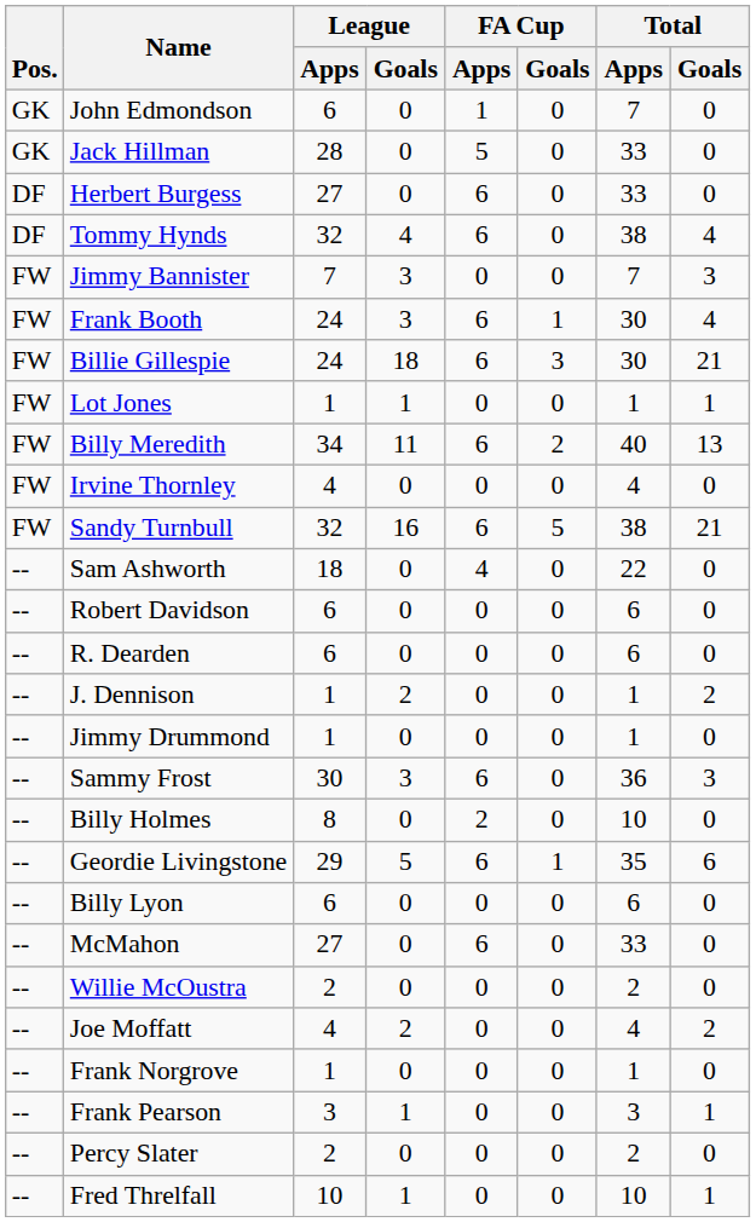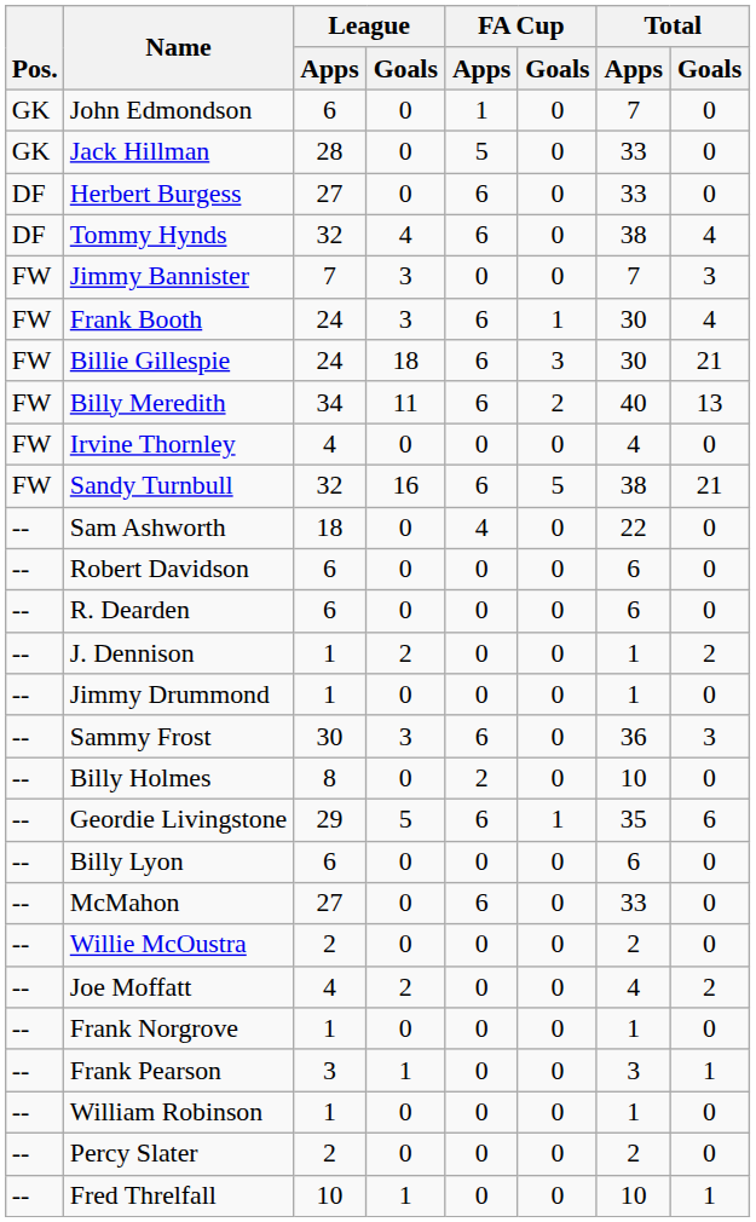 <table class="wikitable" style="text-align:center">
 <tr>
 <th rowspan="2" valign="bottom">Pos.</th>
 <th rowspan="2">Name</th>
 <th colspan="2" width="85">League</th>
 <th colspan="2" width="85">FA Cup</th>
 <th colspan="2" width="85">Total</th>
 </tr>
 <tr>
 <th>Apps</th>
 <th>Goals</th>
 <th>Apps</th>
 <th>Goals</th>
 <th>Apps</th>
 <th>Goals</th>
 </tr>
 <tr>
 <td align="left">GK</td>
 <td align="left">John Edmondson</td>
 <td>6</td>
 <td>0</td>
 <td>1</td>
 <td>0</td>
 <td>7</td>
 <td>0</td>
 </tr>
 <tr>
 <td align="left">GK</td>
 <td align="left"> <a href='#'>Jack Hillman</a></td>
 <td>28</td>
 <td>0</td>
 <td>5</td>
 <td>0</td>
 <td>33</td>
 <td>0</td>
 </tr>
 <tr>
 <td align="left">DF</td>
 <td align="left"> <a href='#'>Herbert Burgess</a></td>
 <td>27</td>
 <td>0</td>
 <td>6</td>
 <td>0</td>
 <td>33</td>
 <td>0</td>
 </tr>
 <tr>
 <td align="left">DF</td>
 <td align="left"> <a href='#'>Tommy Hynds</a></td>
 <td>32</td>
 <td>4</td>
 <td>6</td>
 <td>0</td>
 <td>38</td>
 <td>4</td>
 </tr>
 <tr>
 <td align="left">FW</td>
 <td align="left"> <a href='#'>Jimmy Bannister</a></td>
 <td>7</td>
 <td>3</td>
 <td>0</td>
 <td>0</td>
 <td>7</td>
 <td>3</td>
 </tr>
 <tr>
 <td align="left">FW</td>
 <td align="left"> <a href='#'>Frank Booth</a></td>
 <td>24</td>
 <td>3</td>
 <td>6</td>
 <td>1</td>
 <td>30</td>
 <td>4</td>
 </tr>
 <tr>
 <td align="left">FW</td>
 <td align="left"> <a href='#'>Billie Gillespie</a></td>
 <td>24</td>
 <td>18</td>
 <td>6</td>
 <td>3</td>
 <td>30</td>
 <td>21</td>
-</tr>
-<tr>
-<td align="left">FW</td>
-<td align="left"> <a href='#'>Lot Jones</a></td>
-<td>1</td>
-<td>1</td>
-<td>0</td>
-<td>0</td>
-<td>1</td>
-<td>1</td>
 </tr>
 <tr>
 <td align="left">FW</td>
 <td align="left"> <a href='#'>Billy Meredith</a></td>
 <td>34</td>
 <td>11</td>
 <td>6</td>
 <td>2</td>
 <td>40</td>
 <td>13</td>
 </tr>
 <tr>
 <td align="left">FW</td>
 <td align="left"> <a href='#'>Irvine Thornley</a></td>
 <td>4</td>
 <td>0</td>
 <td>0</td>
 <td>0</td>
 <td>4</td>
 <td>0</td>
 </tr>
 <tr>
 <td align="left">FW</td>
 <td align="left"> <a href='#'>Sandy Turnbull</a></td>
 <td>32</td>
 <td>16</td>
 <td>6</td>
 <td>5</td>
 <td>38</td>
 <td>21</td>
 </tr>
 <tr>
 <td align="left">--</td>
 <td align="left">Sam Ashworth</td>
 <td>18</td>
 <td>0</td>
 <td>4</td>
 <td>0</td>
 <td>22</td>
 <td>0</td>
 </tr>
 <tr>
 <td align="left">--</td>
 <td align="left">Robert Davidson</td>
 <td>6</td>
 <td>0</td>
 <td>0</td>
 <td>0</td>
 <td>6</td>
 <td>0</td>
 </tr>
 <tr>
 <td align="left">--</td>
 <td align="left">R. Dearden</td>
 <td>6</td>
 <td>0</td>
 <td>0</td>
 <td>0</td>
 <td>6</td>
 <td>0</td>
 </tr>
 <tr>
 <td align="left">--</td>
 <td align="left">J. Dennison</td>
 <td>1</td>
 <td>2</td>
 <td>0</td>
 <td>0</td>
 <td>1</td>
 <td>2</td>
 </tr>
 <tr>
 <td align="left">--</td>
 <td align="left">Jimmy Drummond</td>
 <td>1</td>
 <td>0</td>
 <td>0</td>
 <td>0</td>
 <td>1</td>
 <td>0</td>
 </tr>
 <tr>
 <td align="left">--</td>
 <td align="left">Sammy Frost</td>
 <td>30</td>
 <td>3</td>
 <td>6</td>
 <td>0</td>
 <td>36</td>
 <td>3</td>
 </tr>
 <tr>
 <td align="left">--</td>
 <td align="left">Billy Holmes</td>
 <td>8</td>
 <td>0</td>
 <td>2</td>
 <td>0</td>
 <td>10</td>
 <td>0</td>
 </tr>
 <tr>
 <td align="left">--</td>
 <td align="left">Geordie Livingstone</td>
 <td>29</td>
 <td>5</td>
 <td>6</td>
 <td>1</td>
 <td>35</td>
 <td>6</td>
 </tr>
 <tr>
 <td align="left">--</td>
 <td align="left">Billy Lyon</td>
 <td>6</td>
 <td>0</td>
 <td>0</td>
 <td>0</td>
 <td>6</td>
 <td>0</td>
 </tr>
 <tr>
 <td align="left">--</td>
 <td align="left">McMahon</td>
 <td>27</td>
 <td>0</td>
 <td>6</td>
 <td>0</td>
 <td>33</td>
 <td>0</td>
 </tr>
 <tr>
 <td align="left">--</td>
 <td align="left"> <a href='#'>Willie McOustra</a></td>
 <td>2</td>
 <td>0</td>
 <td>0</td>
 <td>0</td>
 <td>2</td>
 <td>0</td>
 </tr>
 <tr>
 <td align="left">--</td>
 <td align="left">Joe Moffatt</td>
 <td>4</td>
 <td>2</td>
 <td>0</td>
 <td>0</td>
 <td>4</td>
 <td>2</td>
 </tr>
 <tr>
 <td align="left">--</td>
 <td align="left">Frank Norgrove</td>
 <td>1</td>
 <td>0</td>
 <td>0</td>
 <td>0</td>
 <td>1</td>
 <td>0</td>
 </tr>
 <tr>
 <td align="left">--</td>
 <td align="left">Frank Pearson</td>
 <td>3</td>
 <td>1</td>
 <td>0</td>
 <td>0</td>
 <td>3</td>
 <td>1</td>
 </tr>
 <tr>
 <td align="left">--</td>
+<td align="left">William Robinson</td>
+<td>1</td>
+<td>0</td>
+<td>0</td>
+<td>0</td>
+<td>1</td>
+<td>0</td>
+</tr>
+<tr>
+<td align="left">--</td>
 <td align="left">Percy Slater</td>
 <td>2</td>
 <td>0</td>
 <td>0</td>
 <td>0</td>
 <td>2</td>
 <td>0</td>
 </tr>
 <tr>
 <td align="left">--</td>
 <td align="left">Fred Threlfall</td>
 <td>10</td>
 <td>1</td>
 <td>0</td>
 <td>0</td>
 <td>10</td>
 <td>1</td>
 </tr>
 </table>
